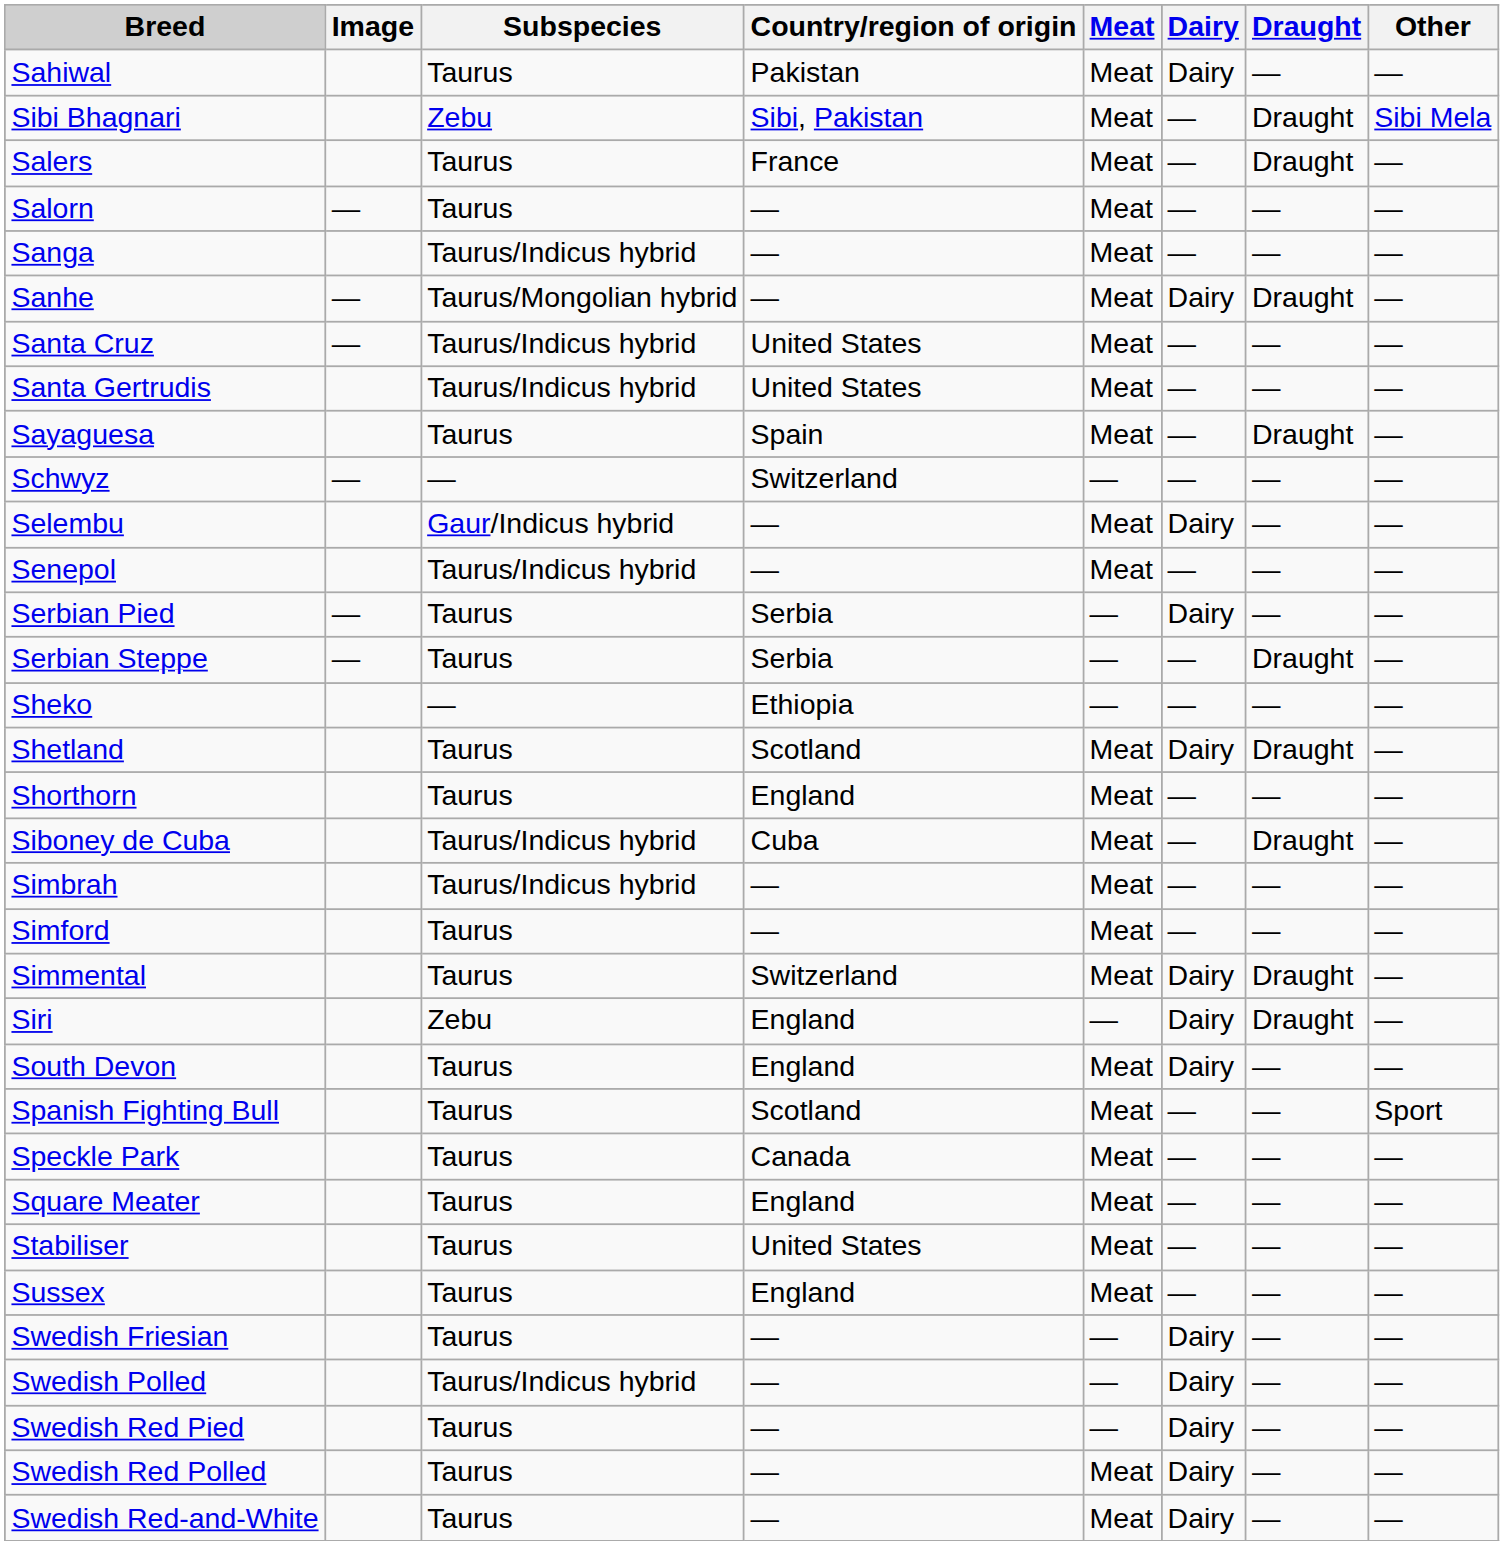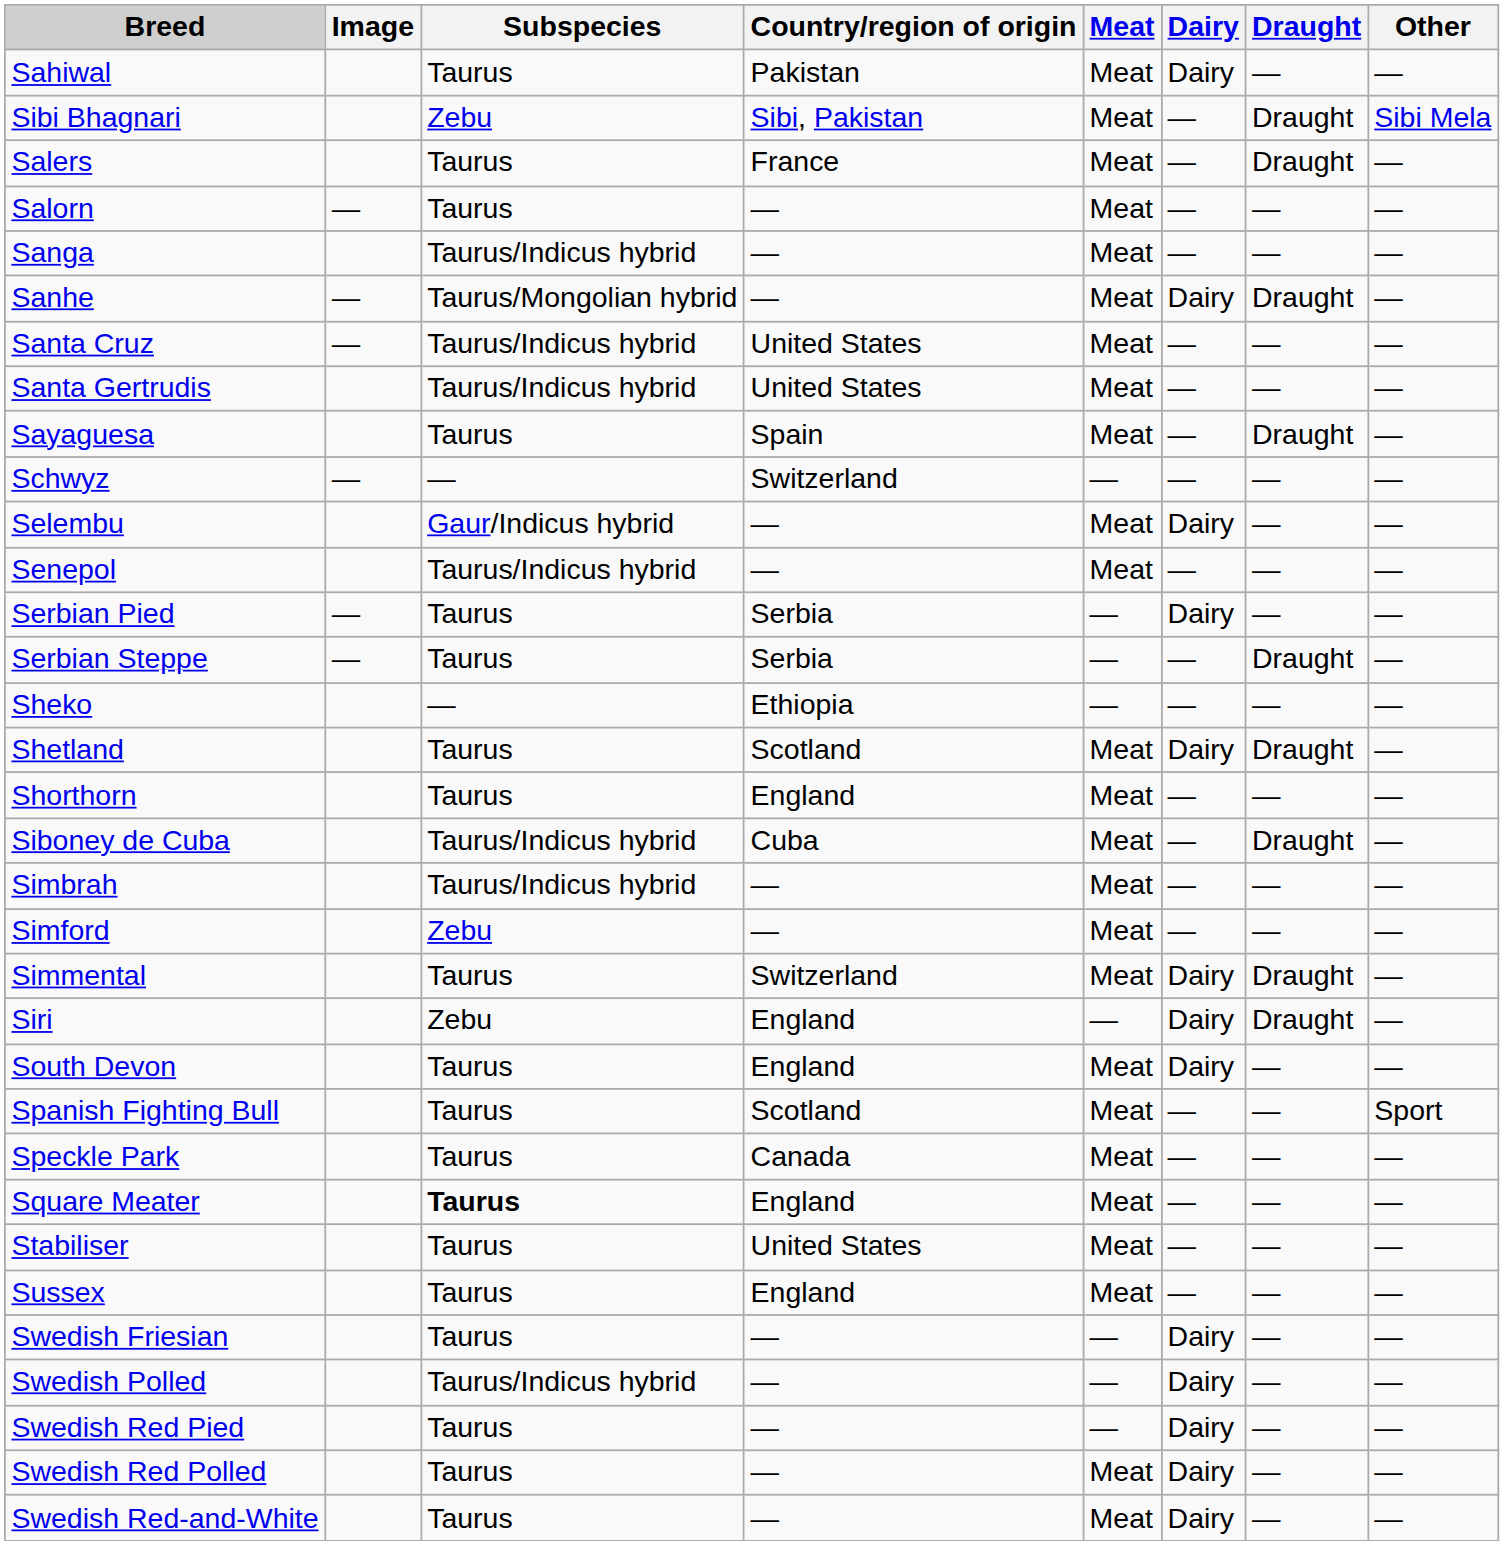 <table class="wikitable sortable">
 <tr>
 <th style="background-color:#cfcfcf;">Breed</th>
 <th>Image</th>
 <th>Subspecies</th>
 <th>Country/region of origin</th>
 <th><a href='#'>Meat</a></th>
 <th><a href='#'>Dairy</a></th>
 <th><a href='#'>Draught</a></th>
 <th>Other</th>
 </tr>
 <tr>
 <td><a href='#'>Sahiwal</a></td>
 <td></td>
 <td>Taurus</td>
 <td>Pakistan</td>
 <td>Meat</td>
 <td>Dairy</td>
 <td>—</td>
 <td>—</td>
 </tr>
 <tr>
 <td><a href='#'>Sibi Bhagnari</a></td>
 <td></td>
 <td><a href='#'>Zebu</a></td>
 <td><a href='#'>Sibi</a>, <a href='#'>Pakistan</a></td>
 <td>Meat</td>
 <td>—</td>
 <td>Draught</td>
 <td><a href='#'>Sibi Mela</a></td>
 </tr>
 <tr>
 <td><a href='#'>Salers</a></td>
 <td></td>
 <td>Taurus</td>
 <td>France</td>
 <td>Meat</td>
 <td>—</td>
 <td>Draught</td>
 <td>—</td>
 </tr>
 <tr>
 <td><a href='#'>Salorn</a></td>
 <td>—</td>
 <td>Taurus</td>
 <td>—</td>
 <td>Meat</td>
 <td>—</td>
 <td>—</td>
 <td>—</td>
 </tr>
 <tr>
 <td><a href='#'>Sanga</a></td>
 <td></td>
 <td>Taurus/Indicus hybrid</td>
 <td>—</td>
 <td>Meat</td>
 <td>—</td>
 <td>—</td>
 <td>—</td>
 </tr>
 <tr>
 <td><a href='#'>Sanhe</a></td>
 <td>—</td>
 <td>Taurus/Mongolian  hybrid</td>
 <td>—</td>
 <td>Meat</td>
 <td>Dairy</td>
 <td>Draught</td>
 <td>—</td>
 </tr>
 <tr>
 <td><a href='#'>Santa Cruz</a></td>
 <td>—</td>
 <td>Taurus/Indicus hybrid</td>
 <td>United States</td>
 <td>Meat</td>
 <td>—</td>
 <td>—</td>
 <td>—</td>
 </tr>
 <tr>
 <td><a href='#'>Santa Gertrudis</a></td>
 <td></td>
 <td>Taurus/Indicus hybrid</td>
 <td>United States</td>
 <td>Meat</td>
 <td>—</td>
 <td>—</td>
 <td>—</td>
 </tr>
 <tr>
 <td><a href='#'>Sayaguesa</a></td>
 <td></td>
 <td>Taurus</td>
 <td>Spain</td>
 <td>Meat</td>
 <td>—</td>
 <td>Draught</td>
 <td>—</td>
 </tr>
 <tr>
 <td><a href='#'>Schwyz</a></td>
 <td>—</td>
 <td>—</td>
 <td>Switzerland</td>
 <td>—</td>
 <td>—</td>
 <td>—</td>
 <td>—</td>
 </tr>
 <tr>
 <td><a href='#'>Selembu</a></td>
 <td></td>
 <td><a href='#'>Gaur</a>/Indicus hybrid</td>
 <td>—</td>
 <td>Meat</td>
 <td>Dairy</td>
 <td>—</td>
 <td>—</td>
 </tr>
 <tr>
 <td><a href='#'>Senepol</a></td>
 <td></td>
 <td>Taurus/Indicus hybrid</td>
 <td>—</td>
 <td>Meat</td>
 <td>—</td>
 <td>—</td>
 <td>—</td>
 </tr>
 <tr>
 <td><a href='#'>Serbian Pied</a></td>
 <td>—</td>
 <td>Taurus</td>
 <td>Serbia</td>
 <td>—</td>
 <td>Dairy</td>
 <td>—</td>
 <td>—</td>
 </tr>
 <tr>
 <td><a href='#'>Serbian Steppe</a></td>
 <td>—</td>
 <td>Taurus</td>
 <td>Serbia</td>
 <td>—</td>
 <td>—</td>
 <td>Draught</td>
 <td>—</td>
 </tr>
 <tr>
 <td><a href='#'>Sheko</a></td>
 <td></td>
 <td>—</td>
 <td>Ethiopia</td>
 <td>—</td>
 <td>—</td>
 <td>—</td>
 <td>—</td>
 </tr>
 <tr>
 <td><a href='#'>Shetland</a></td>
 <td></td>
 <td>Taurus</td>
 <td>Scotland</td>
 <td>Meat</td>
 <td>Dairy</td>
 <td>Draught</td>
 <td>—</td>
 </tr>
 <tr>
 <td><a href='#'>Shorthorn</a></td>
 <td></td>
 <td>Taurus</td>
 <td>England</td>
 <td>Meat</td>
 <td>—</td>
 <td>—</td>
 <td>—</td>
 </tr>
 <tr>
 <td><a href='#'>Siboney de Cuba</a></td>
 <td></td>
 <td>Taurus/Indicus  hybrid</td>
 <td>Cuba</td>
 <td>Meat</td>
 <td>—</td>
 <td>Draught</td>
 <td>—</td>
 </tr>
 <tr>
 <td><a href='#'>Simbrah</a></td>
 <td></td>
 <td>Taurus/Indicus hybrid</td>
 <td>—</td>
 <td>Meat</td>
 <td>—</td>
 <td>—</td>
 <td>—</td>
 </tr>
 <tr>
 <td><a href='#'>Simford</a></td>
 <td></td>
-<td>Taurus</td>
+<td><a href='#'>Zebu</a></td>
 <td>—</td>
 <td>Meat</td>
 <td>—</td>
 <td>—</td>
 <td>—</td>
 </tr>
 <tr>
 <td><a href='#'>Simmental</a></td>
 <td></td>
 <td>Taurus</td>
 <td>Switzerland</td>
 <td>Meat</td>
 <td>Dairy</td>
 <td>Draught</td>
 <td>—</td>
 </tr>
 <tr>
 <td><a href='#'>Siri</a></td>
 <td></td>
 <td>Zebu</td>
 <td>England</td>
 <td>—</td>
 <td>Dairy</td>
 <td>Draught</td>
 <td>—</td>
 </tr>
 <tr>
 <td><a href='#'>South Devon</a></td>
 <td></td>
 <td>Taurus</td>
 <td>England</td>
 <td>Meat</td>
 <td>Dairy</td>
 <td>—</td>
 <td>—</td>
 </tr>
 <tr>
 <td><a href='#'>Spanish Fighting Bull</a></td>
 <td></td>
 <td>Taurus</td>
 <td>Scotland</td>
 <td>Meat</td>
 <td>—</td>
 <td>—</td>
 <td>Sport</td>
 </tr>
 <tr>
 <td><a href='#'>Speckle Park</a></td>
 <td></td>
 <td>Taurus</td>
 <td>Canada</td>
 <td>Meat</td>
 <td>—</td>
 <td>—</td>
 <td>—</td>
 </tr>
 <tr>
 <td><a href='#'>Square Meater</a></td>
 <td></td>
-<td>Taurus</td>
+<td><strong>Taurus</strong></td>
 <td>England</td>
 <td>Meat</td>
 <td>—</td>
 <td>—</td>
 <td>—</td>
 </tr>
 <tr>
 <td><a href='#'>Stabiliser</a></td>
 <td></td>
 <td>Taurus</td>
 <td>United States</td>
 <td>Meat</td>
 <td>—</td>
 <td>—</td>
 <td>—</td>
 </tr>
 <tr>
 <td><a href='#'>Sussex</a></td>
 <td></td>
 <td>Taurus</td>
 <td>England</td>
 <td>Meat</td>
 <td>—</td>
 <td>—</td>
 <td>—</td>
 </tr>
 <tr>
 <td><a href='#'>Swedish Friesian</a></td>
 <td></td>
 <td>Taurus</td>
 <td>—</td>
 <td>—</td>
 <td>Dairy</td>
 <td>—</td>
 <td>—</td>
 </tr>
 <tr>
 <td><a href='#'>Swedish Polled</a></td>
 <td></td>
 <td>Taurus/Indicus hybrid</td>
 <td>—</td>
 <td>—</td>
 <td>Dairy</td>
 <td>—</td>
 <td>—</td>
 </tr>
 <tr>
 <td><a href='#'>Swedish Red Pied</a></td>
 <td></td>
 <td>Taurus</td>
 <td>—</td>
 <td>—</td>
 <td>Dairy</td>
 <td>—</td>
 <td>—</td>
 </tr>
 <tr>
 <td><a href='#'>Swedish Red Polled</a></td>
 <td></td>
 <td>Taurus</td>
 <td>—</td>
 <td>Meat</td>
 <td>Dairy</td>
 <td>—</td>
 <td>—</td>
 </tr>
 <tr>
 <td><a href='#'>Swedish Red-and-White</a></td>
 <td></td>
 <td>Taurus</td>
 <td>—</td>
 <td>Meat</td>
 <td>Dairy</td>
 <td>—</td>
 <td>—</td>
 </tr>
 <tr class="sortbottom">
 </tr>
 </table>
